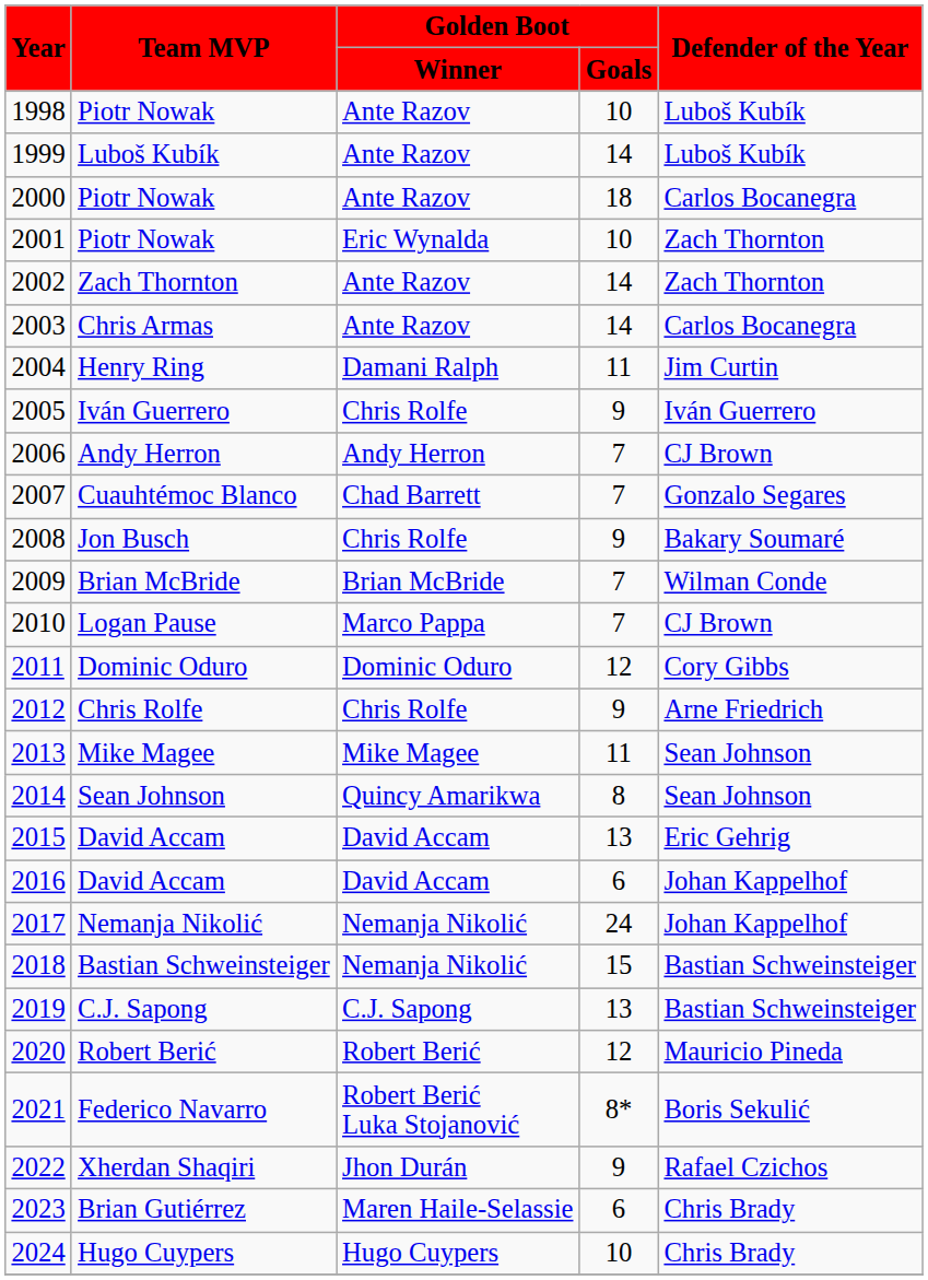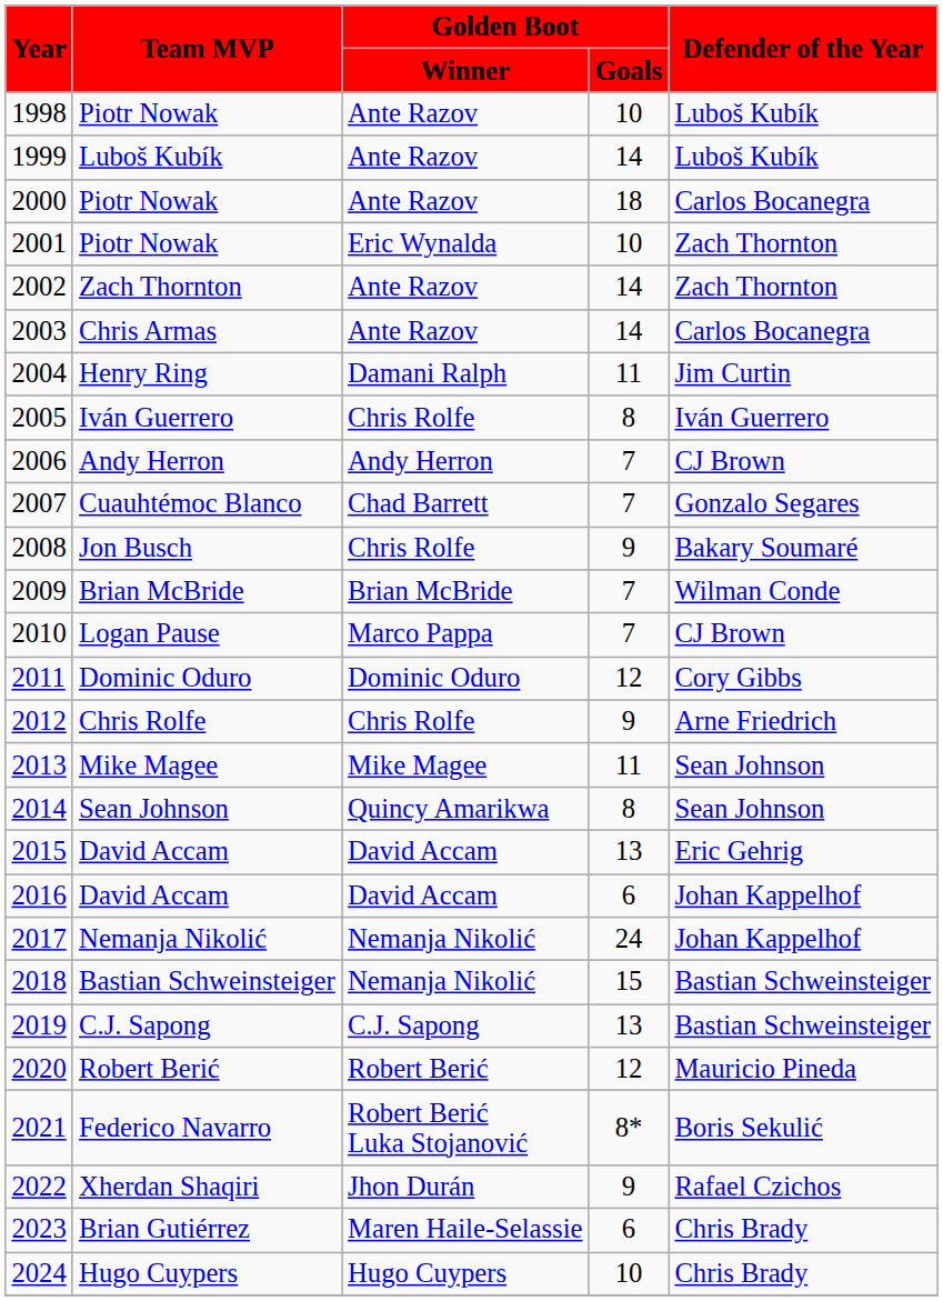 <table class="wikitable">
 <tr>
 <th rowspan=2 style="background:#FF0000; color:#000; text-align:center;">Year</th>
 <th rowspan=2 style="background:#FF0000; color:#000; text-align:center;">Team MVP</th>
 <th colspan=2 style="background:#FF0000; color:#00; text-align:center;">Golden Boot</th>
 <th rowspan=2 style="background:#FF0000; color:#000; text-align:center;">Defender of the Year</th>
 </tr>
 <tr>
 <th style="background:#FF0000; color:#000; text-align:center;">Winner</th>
 <th style="background:#FF0000; color:#000; text-align:center;">Goals</th>
 </tr>
 <tr>
 <td>1998</td>
 <td> <a href='#'>Piotr Nowak</a></td>
 <td> <a href='#'>Ante Razov</a></td>
 <td style="text-align:center;">10</td>
 <td> <a href='#'>Luboš Kubík</a></td>
 </tr>
 <tr>
 <td>1999</td>
 <td> <a href='#'>Luboš Kubík</a></td>
 <td> <a href='#'>Ante Razov</a></td>
 <td style="text-align:center;">14</td>
 <td> <a href='#'>Luboš Kubík</a></td>
 </tr>
 <tr>
 <td>2000</td>
 <td> <a href='#'>Piotr Nowak</a></td>
 <td> <a href='#'>Ante Razov</a></td>
 <td style="text-align:center;">18</td>
 <td> <a href='#'>Carlos Bocanegra</a></td>
 </tr>
 <tr>
 <td>2001</td>
 <td> <a href='#'>Piotr Nowak</a></td>
 <td> <a href='#'>Eric Wynalda</a></td>
 <td style="text-align:center;">10</td>
 <td> <a href='#'>Zach Thornton</a></td>
 </tr>
 <tr>
 <td>2002</td>
 <td> <a href='#'>Zach Thornton</a></td>
 <td> <a href='#'>Ante Razov</a></td>
 <td style="text-align:center;">14</td>
 <td> <a href='#'>Zach Thornton</a></td>
 </tr>
 <tr>
 <td>2003</td>
 <td> <a href='#'>Chris Armas</a></td>
 <td> <a href='#'>Ante Razov</a></td>
 <td style="text-align:center;">14</td>
 <td> <a href='#'>Carlos Bocanegra</a></td>
 </tr>
 <tr>
 <td>2004</td>
 <td> <a href='#'>Henry Ring</a></td>
 <td> <a href='#'>Damani Ralph</a></td>
 <td style="text-align:center;">11</td>
 <td> <a href='#'>Jim Curtin</a></td>
 </tr>
 <tr>
 <td>2005</td>
 <td> <a href='#'>Iván Guerrero</a></td>
 <td> <a href='#'>Chris Rolfe</a></td>
-<td style="text-align:center;">9</td>
+<td style="text-align:center;">8</td>
 <td> <a href='#'>Iván Guerrero</a></td>
 </tr>
 <tr>
 <td>2006</td>
 <td> <a href='#'>Andy Herron</a></td>
 <td> <a href='#'>Andy Herron</a></td>
 <td style="text-align:center;">7</td>
 <td> <a href='#'>CJ Brown</a></td>
 </tr>
 <tr>
 <td>2007</td>
 <td> <a href='#'>Cuauhtémoc Blanco</a></td>
 <td> <a href='#'>Chad Barrett</a></td>
 <td style="text-align:center;">7</td>
 <td> <a href='#'>Gonzalo Segares</a></td>
 </tr>
 <tr>
 <td>2008</td>
 <td> <a href='#'>Jon Busch</a></td>
 <td> <a href='#'>Chris Rolfe</a></td>
 <td style="text-align:center;">9</td>
 <td> <a href='#'>Bakary Soumaré</a></td>
 </tr>
 <tr>
 <td>2009</td>
 <td> <a href='#'>Brian McBride</a></td>
 <td> <a href='#'>Brian McBride</a></td>
 <td style="text-align:center;">7</td>
 <td> <a href='#'>Wilman Conde</a></td>
 </tr>
 <tr>
 <td>2010</td>
 <td> <a href='#'>Logan Pause</a></td>
 <td> <a href='#'>Marco Pappa</a></td>
 <td style="text-align:center;">7</td>
 <td> <a href='#'>CJ Brown</a></td>
 </tr>
 <tr>
 <td><a href='#'>2011</a></td>
 <td> <a href='#'>Dominic Oduro</a></td>
 <td> <a href='#'>Dominic Oduro</a></td>
 <td style="text-align:center;">12</td>
 <td> <a href='#'>Cory Gibbs</a></td>
 </tr>
 <tr>
 <td><a href='#'>2012</a></td>
 <td> <a href='#'>Chris Rolfe</a></td>
 <td> <a href='#'>Chris Rolfe</a></td>
 <td style="text-align:center;">9</td>
 <td> <a href='#'>Arne Friedrich</a></td>
 </tr>
 <tr>
 <td><a href='#'>2013</a></td>
 <td> <a href='#'>Mike Magee</a></td>
 <td> <a href='#'>Mike Magee</a></td>
 <td style="text-align:center;">11</td>
 <td> <a href='#'>Sean Johnson</a></td>
 </tr>
 <tr>
 <td><a href='#'>2014</a></td>
 <td> <a href='#'>Sean Johnson</a></td>
 <td> <a href='#'>Quincy Amarikwa</a></td>
 <td style="text-align:center;">8</td>
 <td> <a href='#'>Sean Johnson</a></td>
 </tr>
 <tr>
 <td><a href='#'>2015</a></td>
 <td> <a href='#'>David Accam</a></td>
 <td> <a href='#'>David Accam</a></td>
 <td style="text-align:center;">13</td>
 <td> <a href='#'>Eric Gehrig</a></td>
 </tr>
 <tr>
 <td><a href='#'>2016</a></td>
 <td> <a href='#'>David Accam</a></td>
 <td> <a href='#'>David Accam</a></td>
 <td style="text-align:center;">6</td>
 <td> <a href='#'>Johan Kappelhof</a></td>
 </tr>
 <tr>
 <td><a href='#'>2017</a></td>
 <td> <a href='#'>Nemanja Nikolić</a></td>
 <td> <a href='#'>Nemanja Nikolić</a></td>
 <td style="text-align:center;">24</td>
 <td> <a href='#'>Johan Kappelhof</a></td>
 </tr>
 <tr>
 <td><a href='#'>2018</a></td>
 <td> <a href='#'>Bastian Schweinsteiger</a></td>
 <td> <a href='#'>Nemanja Nikolić</a></td>
 <td style="text-align:center;">15</td>
 <td> <a href='#'>Bastian Schweinsteiger</a></td>
 </tr>
 <tr>
 <td><a href='#'>2019</a></td>
 <td> <a href='#'>C.J. Sapong</a></td>
 <td> <a href='#'>C.J. Sapong</a></td>
 <td style="text-align:center;">13</td>
 <td> <a href='#'>Bastian Schweinsteiger</a></td>
 </tr>
 <tr>
 <td><a href='#'>2020</a></td>
 <td> <a href='#'>Robert Berić</a></td>
 <td> <a href='#'>Robert Berić</a></td>
 <td style="text-align:center;">12</td>
 <td> <a href='#'>Mauricio Pineda</a></td>
 </tr>
 <tr>
 <td><a href='#'>2021</a></td>
 <td> <a href='#'>Federico Navarro</a></td>
 <td> <a href='#'>Robert Berić</a><br> <a href='#'>Luka Stojanović</a></td>
 <td style="text-align:center;">8*</td>
 <td> <a href='#'>Boris Sekulić</a></td>
 </tr>
 <tr>
 <td><a href='#'>2022</a></td>
 <td> <a href='#'>Xherdan Shaqiri</a></td>
 <td> <a href='#'>Jhon Durán</a></td>
 <td style="text-align:center;">9</td>
 <td> <a href='#'>Rafael Czichos</a></td>
 </tr>
 <tr>
 <td><a href='#'>2023</a></td>
 <td> <a href='#'>Brian Gutiérrez</a></td>
 <td> <a href='#'>Maren Haile-Selassie</a></td>
 <td style="text-align:center;">6</td>
 <td> <a href='#'>Chris Brady</a></td>
 </tr>
 <tr>
 <td><a href='#'>2024</a></td>
 <td> <a href='#'>Hugo Cuypers</a></td>
 <td> <a href='#'>Hugo Cuypers</a></td>
 <td style="text-align:center;">10</td>
 <td> <a href='#'>Chris Brady</a></td>
 </tr>
 <tr>
 </tr>
 </table>
